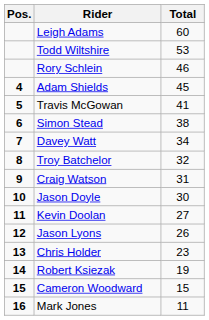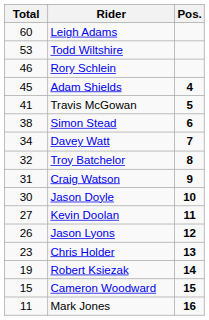 <table class="wikitable" style="font-size: 95%">
 <tr>
+<th width=50px>Total</th>
+<th width=160px>Rider</th>
 <th width=20px>Pos.</th>
-<th width=160px>Rider</th>
-<th width=50px>Total</th>
 </tr>
 <tr align="center" >
+<td>60</td>
+<td align="left"><a href='#'>Leigh Adams</a></td>
 <td></td>
-<td align="left"><a href='#'>Leigh Adams</a></td>
-<td>60</td>
 </tr>
 <tr align="center" >
+<td>53</td>
+<td align="left"><a href='#'>Todd Wiltshire</a></td>
 <td></td>
-<td align="left"><a href='#'>Todd Wiltshire</a></td>
-<td>53</td>
 </tr>
 <tr align="center" >
+<td>46</td>
+<td align="left"><a href='#'>Rory Schlein</a></td>
 <td></td>
-<td align="left"><a href='#'>Rory Schlein</a></td>
-<td>46</td>
 </tr>
 <tr align="center">
+<td>45</td>
+<td align="left"><a href='#'>Adam Shields</a></td>
 <td><strong>4</strong></td>
-<td align="left"><a href='#'>Adam Shields</a></td>
-<td>45</td>
 </tr>
 <tr align="center">
+<td>41</td>
+<td align="left">Travis McGowan</td>
 <td><strong>5</strong></td>
-<td align="left">Travis McGowan</td>
-<td>41</td>
 </tr>
 <tr align="center">
+<td>38</td>
+<td align="left"><a href='#'>Simon Stead</a></td>
 <td><strong>6</strong></td>
-<td align="left"><a href='#'>Simon Stead</a></td>
-<td>38</td>
 </tr>
 <tr align="center">
+<td>34</td>
+<td align="left"><a href='#'>Davey Watt</a></td>
 <td><strong>7</strong></td>
-<td align="left"><a href='#'>Davey Watt</a></td>
-<td>34</td>
 </tr>
 <tr align="center">
+<td>32</td>
+<td align="left"><a href='#'>Troy Batchelor</a></td>
 <td><strong>8</strong></td>
-<td align="left"><a href='#'>Troy Batchelor</a></td>
-<td>32</td>
 </tr>
 <tr align="center">
+<td>31</td>
+<td align="left"><a href='#'>Craig Watson</a></td>
 <td><strong>9</strong></td>
-<td align="left"><a href='#'>Craig Watson</a></td>
-<td>31</td>
 </tr>
 <tr align="center">
+<td>30</td>
+<td align="left"><a href='#'>Jason Doyle</a></td>
 <td><strong>10</strong></td>
-<td align="left"><a href='#'>Jason Doyle</a></td>
-<td>30</td>
 </tr>
 <tr align="center">
+<td>27</td>
+<td align="left"><a href='#'>Kevin Doolan</a></td>
 <td><strong>11</strong></td>
-<td align="left"><a href='#'>Kevin Doolan</a></td>
-<td>27</td>
 </tr>
 <tr align="center">
+<td>26</td>
+<td align="left"><a href='#'>Jason Lyons</a></td>
 <td><strong>12</strong></td>
-<td align="left"><a href='#'>Jason Lyons</a></td>
-<td>26</td>
 </tr>
 <tr align="center">
+<td>23</td>
+<td align="left"><a href='#'>Chris Holder</a></td>
 <td><strong>13</strong></td>
-<td align="left"><a href='#'>Chris Holder</a></td>
-<td>23</td>
 </tr>
 <tr align="center">
+<td>19</td>
+<td align="left"><a href='#'>Robert Ksiezak</a></td>
 <td><strong>14</strong></td>
-<td align="left"><a href='#'>Robert Ksiezak</a></td>
-<td>19</td>
 </tr>
 <tr align="center">
+<td>15</td>
+<td align="left"><a href='#'>Cameron Woodward</a></td>
 <td><strong>15</strong></td>
-<td align="left"><a href='#'>Cameron Woodward</a></td>
-<td>15</td>
 </tr>
 <tr align="center">
+<td>11</td>
+<td align="left">Mark Jones</td>
 <td><strong>16</strong></td>
-<td align="left">Mark Jones</td>
-<td>11</td>
 </tr>
 </table>
